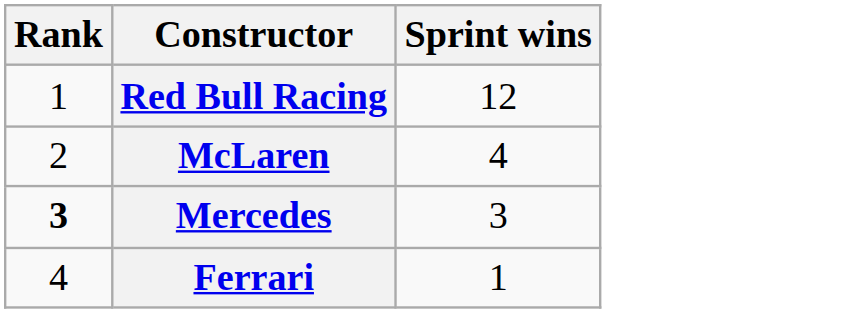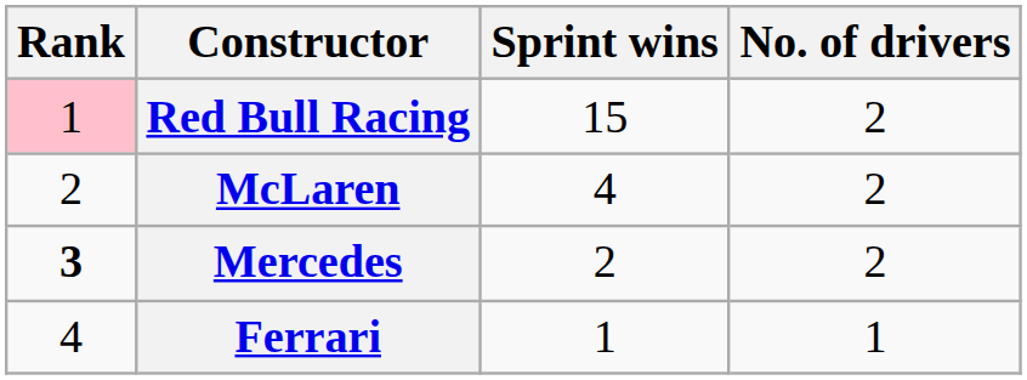 <table class="sortable plainrowheaders wikitable">
 <tr>
 <th scope="col">Rank</th>
 <th scope="col">Constructor</th>
 <th scope="col">Sprint wins</th>
+<th scope="col">No. of drivers</th>
 </tr>
 <tr>
-<td align="center">1</td>
+<td align="center" style="background: pink;">1</td>
 <th scope="row"> <a href='#'>Red Bull Racing</a></th>
-<td align="center">12</td>
+<td align="center">15</td>
+<td align="center">2</td>
 </tr>
 <tr>
 <td align="center">2</td>
 <th scope="row"> <a href='#'>McLaren</a></th>
 <td align="center">4</td>
+<td align="center">2</td>
 </tr>
 <tr>
 <td align="center"><strong>3</strong></td>
 <th scope="row"> <a href='#'>Mercedes</a></th>
-<td align="center">3</td>
+<td align="center">2</td>
+<td align="center">2</td>
 </tr>
 <tr>
 <td align="center">4</td>
 <th scope="row"> <a href='#'>Ferrari</a></th>
 <td align="center">1</td>
+<td align="center">1</td>
 </tr>
 </table>
